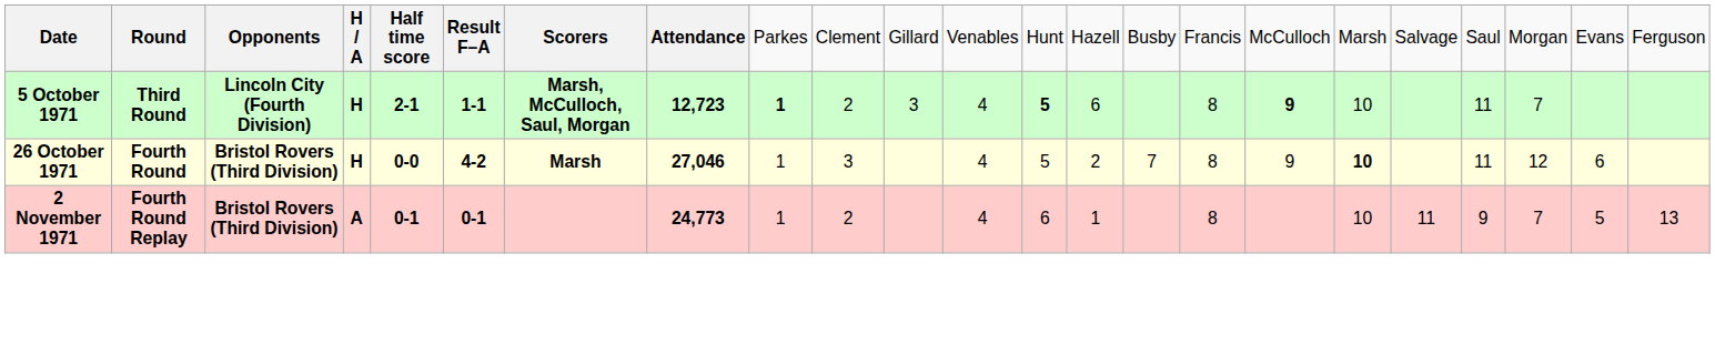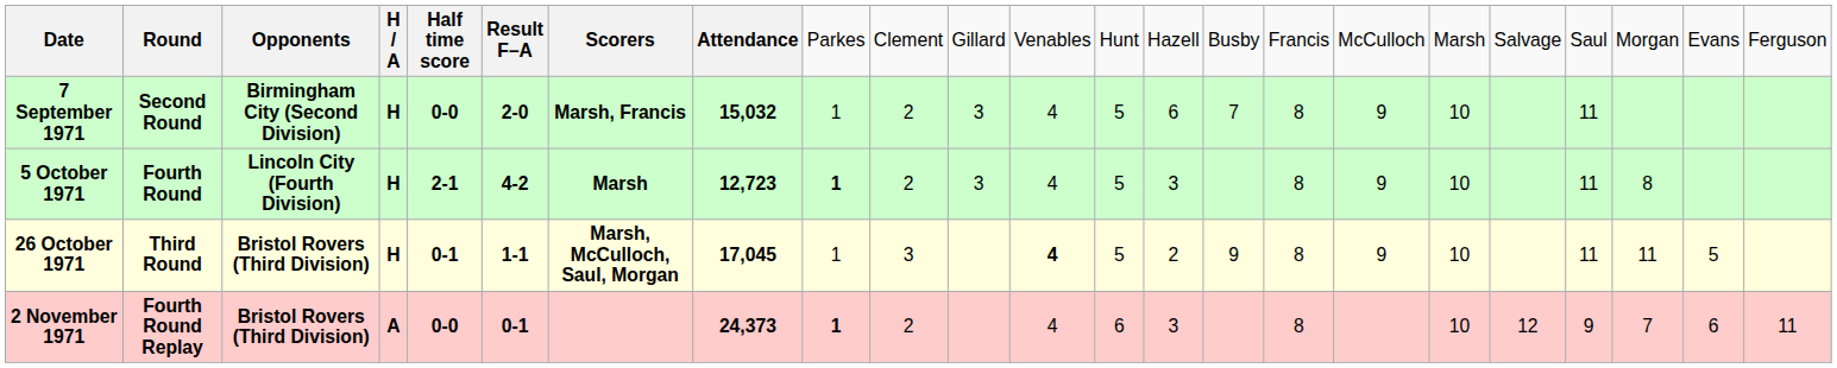 <table class="wikitable" style="text-align:center">
 <tr>
 <th><strong>Date</strong></th>
 <th><strong>Round</strong></th>
 <th><strong>Opponents</strong></th>
 <th><strong>H / A</strong></th>
 <th><strong>Half time score</strong></th>
 <th><strong>Result</strong><br><strong>F–A</strong></th>
 <th><strong>Scorers</strong></th>
 <th><strong>Attendance</strong></th>
 <td>Parkes</td>
 <td>Clement</td>
 <td>Gillard</td>
 <td>Venables</td>
 <td>Hunt</td>
 <td>Hazell</td>
 <td>Busby</td>
 <td>Francis</td>
 <td>McCulloch</td>
 <td>Marsh</td>
 <td>Salvage</td>
 <td>Saul</td>
 <td>Morgan</td>
 <td>Evans</td>
 <td>Ferguson</td>
 </tr>
 <tr bgcolor="#ccffcc">
+<td><strong>7 September 1971</strong></td>
+<td><strong>Second Round</strong></td>
+<td><strong>Birmingham City (Second Division)</strong></td>
+<td><strong>H</strong></td>
+<td><strong>0-0</strong></td>
+<td><strong>2-0</strong></td>
+<td><strong>Marsh, Francis</strong></td>
+<td><strong>15,032</strong></td>
+<td>1</td>
+<td>2</td>
+<td>3</td>
+<td>4</td>
+<td>5</td>
+<td>6</td>
+<td>7</td>
+<td>8</td>
+<td>9</td>
+<td>10</td>
+<td></td>
+<td>11</td>
+<td></td>
+<td></td>
+<td></td>
+</tr>
+<tr bgcolor="#ccffcc">
 <td><strong>5 October 1971</strong></td>
-<td><strong>Third Round</strong></td>
+<td><strong>Fourth Round</strong></td>
 <td><strong>Lincoln City (Fourth Division)</strong></td>
 <td><strong>H</strong></td>
 <td><strong>2-1</strong></td>
-<td><strong>1-1</strong></td>
-<td><strong>Marsh, McCulloch, Saul, Morgan</strong></td>
+<td><strong>4-2</strong></td>
+<td><strong>Marsh</strong></td>
 <td><strong>12,723</strong></td>
 <td><strong>1</strong></td>
 <td>2</td>
 <td>3</td>
 <td>4</td>
-<td><strong>5</strong></td>
-<td>6</td>
+<td>5</td>
+<td>3</td>
 <td></td>
 <td>8</td>
-<td><strong>9</strong></td>
+<td>9</td>
 <td>10</td>
 <td></td>
 <td>11</td>
-<td>7</td>
+<td>8</td>
 <td></td>
 <td></td>
 </tr>
 <tr bgcolor="#ffffdd">
 <td><strong>26 October 1971</strong></td>
-<td><strong>Fourth Round</strong></td>
+<td><strong>Third Round</strong></td>
 <td><strong>Bristol Rovers (Third Division)</strong></td>
 <td><strong>H</strong></td>
-<td><strong>0-0</strong></td>
-<td><strong>4-2</strong></td>
-<td><strong>Marsh</strong></td>
-<td><strong>27,046</strong></td>
+<td><strong>0-1</strong></td>
+<td><strong>1-1</strong></td>
+<td><strong>Marsh, McCulloch, Saul, Morgan</strong></td>
+<td><strong>17,045</strong></td>
 <td>1</td>
 <td>3</td>
 <td></td>
-<td>4</td>
+<td><strong>4</strong></td>
 <td>5</td>
 <td>2</td>
-<td>7</td>
+<td>9</td>
 <td>8</td>
 <td>9</td>
-<td><strong>10</strong></td>
+<td>10</td>
 <td></td>
 <td>11</td>
-<td>12</td>
-<td>6</td>
+<td>11</td>
+<td>5</td>
 <td></td>
 </tr>
 <tr bgcolor="#ffcccc">
 <td><strong>2 November 1971</strong></td>
 <td><strong>Fourth Round Replay</strong></td>
 <td><strong>Bristol Rovers (Third Division)</strong></td>
 <td><strong>A</strong></td>
-<td><strong>0-1</strong></td>
+<td><strong>0-0</strong></td>
 <td><strong>0-1</strong></td>
 <td></td>
-<td><strong>24,773</strong></td>
-<td>1</td>
+<td><strong>24,373</strong></td>
+<td><strong>1</strong></td>
 <td>2</td>
 <td></td>
 <td>4</td>
 <td>6</td>
-<td>1</td>
+<td>3</td>
 <td></td>
 <td>8</td>
 <td></td>
 <td>10</td>
-<td>11</td>
+<td>12</td>
 <td>9</td>
 <td>7</td>
-<td>5</td>
-<td>13</td>
+<td>6</td>
+<td>11</td>
 </tr>
 </table>
